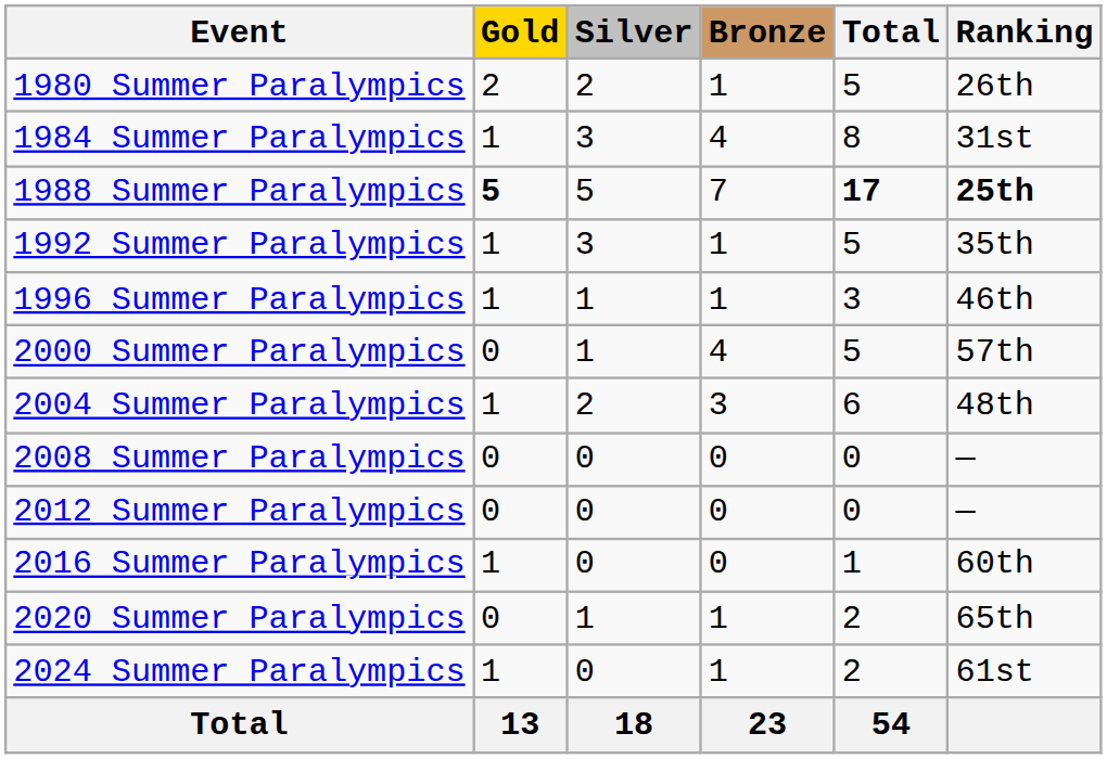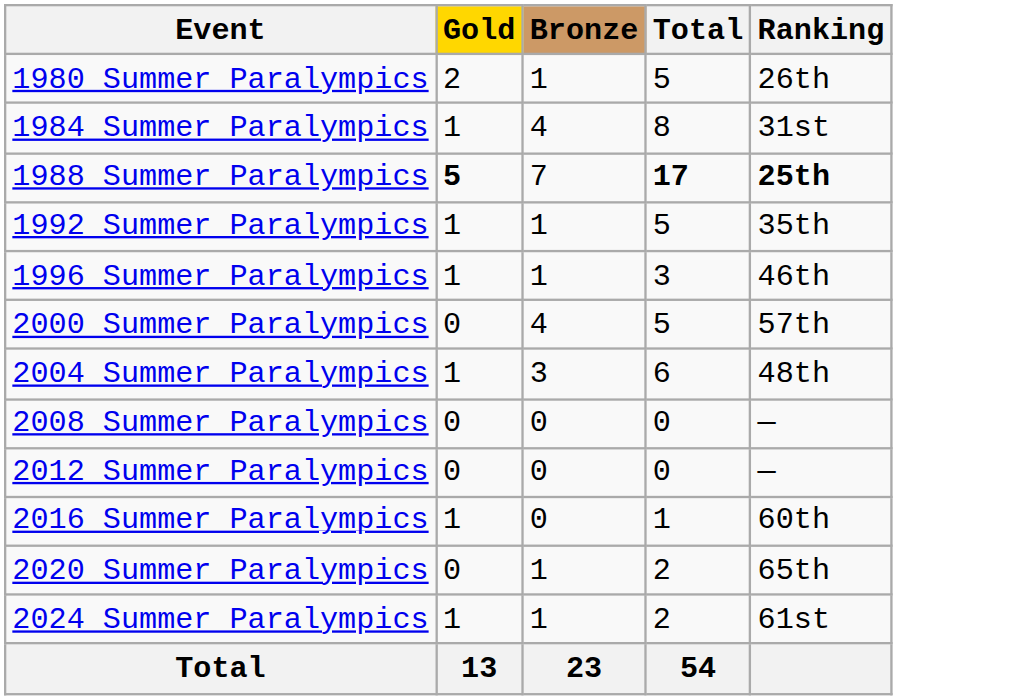 <table class="wikitable">
 <tr>
 <th>Event</th>
 <td style="background:gold; font-weight:bold;">Gold</td>
-<td style="background:silver; font-weight:bold;">Silver</td>
 <td style="background:#cc9966; font-weight:bold;">Bronze</td>
 <th>Total</th>
 <th>Ranking</th>
 </tr>
 <tr>
 <td><a href='#'>1980 Summer Paralympics</a></td>
-<td>2</td>
 <td>2</td>
 <td>1</td>
 <td>5</td>
 <td>26th</td>
 </tr>
 <tr>
 <td><a href='#'>1984 Summer Paralympics</a></td>
 <td>1</td>
-<td>3</td>
 <td>4</td>
 <td>8</td>
 <td>31st</td>
 </tr>
 <tr>
 <td><a href='#'>1988 Summer Paralympics</a></td>
 <td><strong>5</strong></td>
-<td>5</td>
 <td>7</td>
 <td><strong>17</strong></td>
 <td><strong>25th</strong></td>
 </tr>
 <tr>
 <td><a href='#'>1992 Summer Paralympics</a></td>
 <td>1</td>
-<td>3</td>
 <td>1</td>
 <td>5</td>
 <td>35th</td>
 </tr>
 <tr>
 <td><a href='#'>1996 Summer Paralympics</a></td>
 <td>1</td>
 <td>1</td>
-<td>1</td>
 <td>3</td>
 <td>46th</td>
 </tr>
 <tr>
 <td><a href='#'>2000 Summer Paralympics</a></td>
 <td>0</td>
-<td>1</td>
 <td>4</td>
 <td>5</td>
 <td>57th</td>
 </tr>
 <tr>
 <td><a href='#'>2004 Summer Paralympics</a></td>
 <td>1</td>
-<td>2</td>
 <td>3</td>
 <td>6</td>
 <td>48th</td>
 </tr>
 <tr>
 <td><a href='#'>2008 Summer Paralympics</a></td>
-<td>0</td>
 <td>0</td>
 <td>0</td>
 <td>0</td>
 <td>—</td>
 </tr>
 <tr>
 <td><a href='#'>2012 Summer Paralympics</a></td>
 <td>0</td>
 <td>0</td>
 <td>0</td>
-<td>0</td>
 <td>—</td>
 </tr>
 <tr>
 <td><a href='#'>2016 Summer Paralympics</a></td>
 <td>1</td>
-<td>0</td>
 <td>0</td>
 <td>1</td>
 <td>60th</td>
 </tr>
 <tr>
 <td><a href='#'>2020 Summer Paralympics</a></td>
 <td>0</td>
 <td>1</td>
-<td>1</td>
 <td>2</td>
 <td>65th</td>
 </tr>
 <tr>
 <td><a href='#'>2024 Summer Paralympics</a></td>
 <td>1</td>
-<td>0</td>
 <td>1</td>
 <td>2</td>
 <td>61st</td>
 </tr>
 <tr>
 <th>Total</th>
 <th>13</th>
-<th>18</th>
 <th>23</th>
 <th>54</th>
 <th></th>
 </tr>
 </table>
